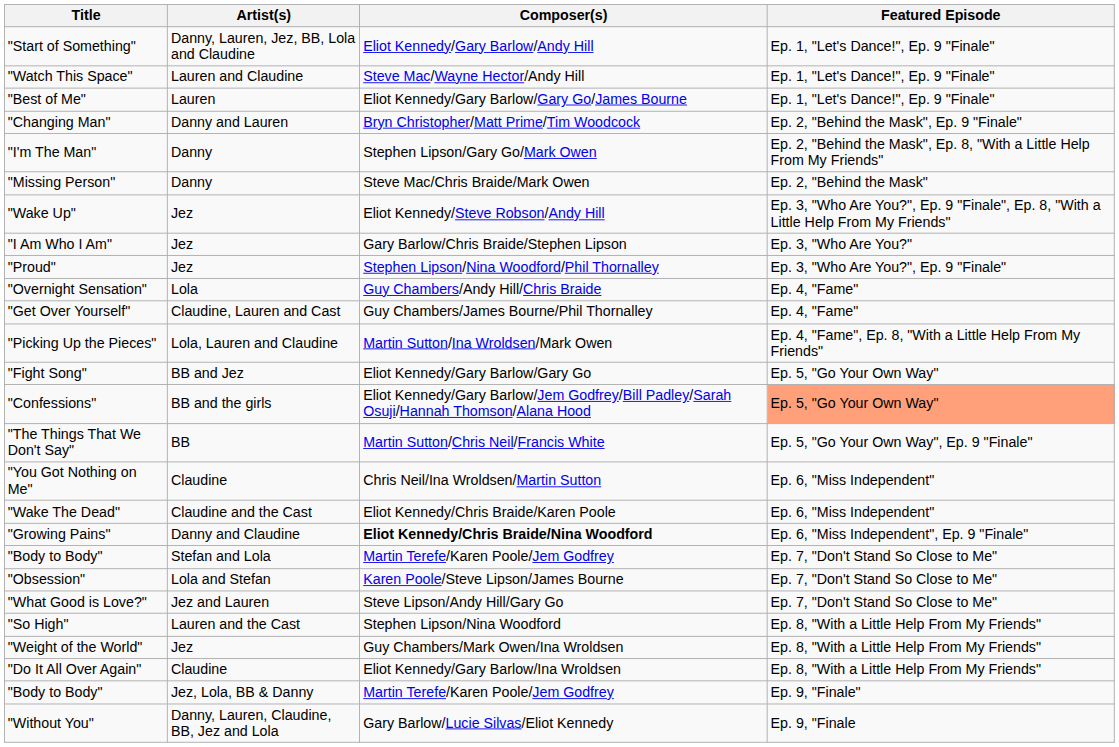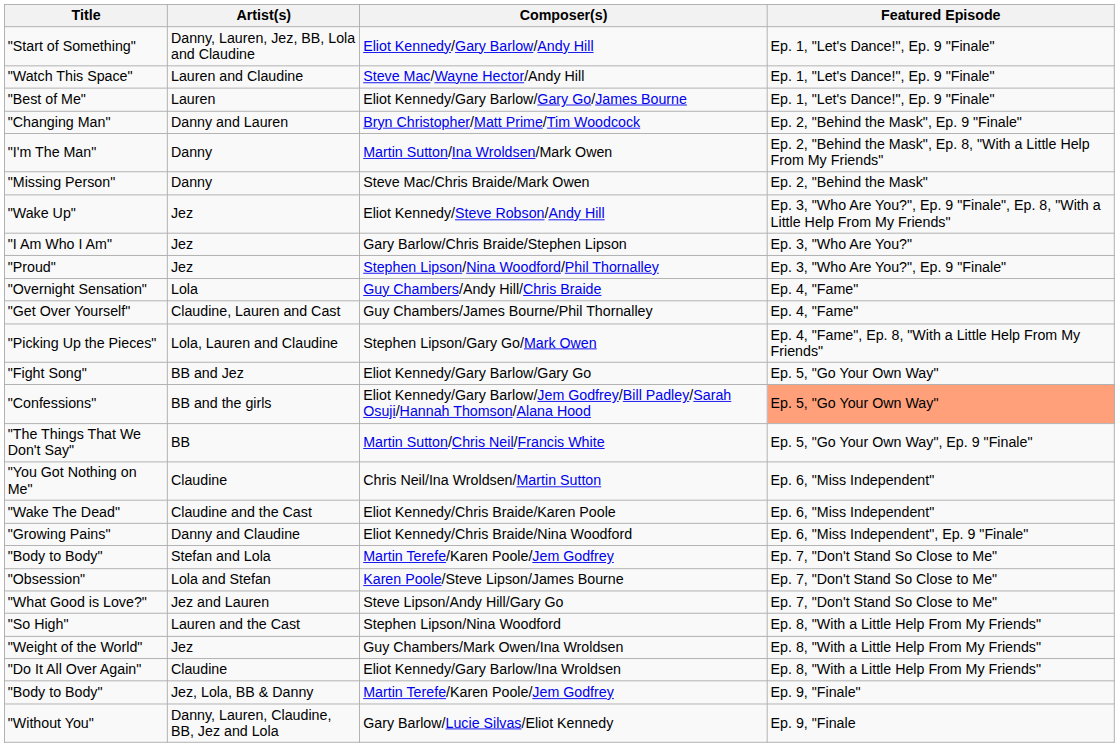 <table class="wikitable">
 <tr>
 <th>Title</th>
 <th>Artist(s)</th>
 <th>Composer(s)</th>
 <th>Featured Episode</th>
 </tr>
 <tr>
 <td>"Start of Something"</td>
 <td>Danny, Lauren, Jez, BB, Lola and Claudine</td>
 <td><a href='#'>Eliot Kennedy</a>/<a href='#'>Gary Barlow</a>/<a href='#'>Andy Hill</a></td>
 <td>Ep. 1, "Let's Dance!", Ep. 9 "Finale"</td>
 </tr>
 <tr>
 <td>"Watch This Space"</td>
 <td>Lauren and Claudine</td>
 <td><a href='#'>Steve Mac</a>/<a href='#'>Wayne Hector</a>/Andy Hill</td>
 <td>Ep. 1, "Let's Dance!", Ep. 9 "Finale"</td>
 </tr>
 <tr>
 <td>"Best of Me"</td>
 <td>Lauren</td>
 <td>Eliot Kennedy/Gary Barlow/<a href='#'>Gary Go</a>/<a href='#'>James Bourne</a></td>
 <td>Ep. 1, "Let's Dance!", Ep. 9 "Finale"</td>
 </tr>
 <tr>
 <td>"Changing Man"</td>
 <td>Danny and Lauren</td>
 <td><a href='#'>Bryn Christopher</a>/<a href='#'>Matt Prime</a>/<a href='#'>Tim Woodcock</a></td>
 <td>Ep. 2, "Behind the Mask", Ep. 9 "Finale"</td>
 </tr>
 <tr>
 <td>"I'm The Man"</td>
 <td>Danny</td>
-<td>Stephen Lipson/Gary Go/<a href='#'>Mark Owen</a></td>
+<td><a href='#'>Martin Sutton</a>/<a href='#'>Ina Wroldsen</a>/Mark Owen</td>
 <td>Ep. 2, "Behind the Mask", Ep. 8, "With a Little Help From My Friends"</td>
 </tr>
 <tr>
 <td>"Missing Person"</td>
 <td>Danny</td>
 <td>Steve Mac/Chris Braide/Mark Owen</td>
 <td>Ep. 2, "Behind the Mask"</td>
 </tr>
 <tr>
 <td>"Wake Up"</td>
 <td>Jez</td>
 <td>Eliot Kennedy/<a href='#'>Steve Robson</a>/<a href='#'>Andy Hill</a></td>
 <td>Ep. 3, "Who Are You?", Ep. 9 "Finale", Ep. 8, "With a Little Help From My Friends"</td>
 </tr>
 <tr>
 <td>"I Am Who I Am"</td>
 <td>Jez</td>
 <td>Gary Barlow/Chris Braide/Stephen Lipson</td>
 <td>Ep. 3, "Who Are You?"</td>
 </tr>
 <tr>
 <td>"Proud"</td>
 <td>Jez</td>
 <td><a href='#'>Stephen Lipson</a>/<a href='#'>Nina Woodford</a>/<a href='#'>Phil Thornalley</a></td>
 <td>Ep. 3, "Who Are You?", Ep. 9 "Finale"</td>
 </tr>
 <tr>
 <td>"Overnight Sensation"</td>
 <td>Lola</td>
 <td><a href='#'>Guy Chambers</a>/Andy Hill/<a href='#'>Chris Braide</a></td>
 <td>Ep. 4, "Fame"</td>
 </tr>
 <tr>
 <td>"Get Over Yourself"</td>
 <td>Claudine, Lauren and Cast</td>
 <td>Guy Chambers/James Bourne/Phil Thornalley</td>
 <td>Ep. 4, "Fame"</td>
 </tr>
 <tr>
 <td>"Picking Up the Pieces"</td>
 <td>Lola, Lauren and Claudine</td>
-<td><a href='#'>Martin Sutton</a>/<a href='#'>Ina Wroldsen</a>/Mark Owen</td>
+<td>Stephen Lipson/Gary Go/<a href='#'>Mark Owen</a></td>
 <td>Ep. 4, "Fame", Ep. 8, "With a Little Help From My Friends"</td>
 </tr>
 <tr>
 <td>"Fight Song"</td>
 <td>BB and Jez</td>
 <td>Eliot Kennedy/Gary Barlow/Gary Go</td>
 <td>Ep. 5, "Go Your Own Way"</td>
 </tr>
 <tr>
 <td>"Confessions"</td>
 <td>BB and the girls</td>
 <td>Eliot Kennedy/Gary Barlow/<a href='#'>Jem Godfrey</a>/<a href='#'>Bill Padley</a>/<a href='#'>Sarah Osuji</a>/<a href='#'>Hannah Thomson</a>/<a href='#'>Alana Hood</a></td>
 <td style="background: lightsalmon;">Ep. 5, "Go Your Own Way"</td>
 </tr>
 <tr>
 <td>"The Things That We Don't Say"</td>
 <td>BB</td>
 <td><a href='#'>Martin Sutton</a>/<a href='#'>Chris Neil</a>/<a href='#'>Francis White</a></td>
 <td>Ep. 5, "Go Your Own Way", Ep. 9 "Finale"</td>
 </tr>
 <tr>
 <td>"You Got Nothing on Me"</td>
 <td>Claudine</td>
 <td>Chris Neil/Ina Wroldsen/<a href='#'>Martin Sutton</a></td>
 <td>Ep. 6, "Miss Independent"</td>
 </tr>
 <tr>
 <td>"Wake The Dead"</td>
 <td>Claudine and the Cast</td>
 <td>Eliot Kennedy/Chris Braide/Karen Poole</td>
 <td>Ep. 6, "Miss Independent"</td>
 </tr>
 <tr>
 <td>"Growing Pains"</td>
 <td>Danny and Claudine</td>
-<td><strong>Eliot Kennedy/Chris Braide/Nina Woodford</strong></td>
+<td>Eliot Kennedy/Chris Braide/Nina Woodford</td>
 <td>Ep. 6, "Miss Independent", Ep. 9 "Finale"</td>
 </tr>
 <tr>
 <td>"Body to Body"</td>
 <td>Stefan and Lola</td>
 <td><a href='#'>Martin Terefe</a>/Karen Poole/<a href='#'>Jem Godfrey</a></td>
 <td>Ep. 7, "Don't Stand So Close to Me"</td>
 </tr>
 <tr>
 <td>"Obsession"</td>
 <td>Lola and Stefan</td>
 <td><a href='#'>Karen Poole</a>/Steve Lipson/James Bourne</td>
 <td>Ep. 7, "Don't Stand So Close to Me"</td>
 </tr>
 <tr>
 <td>"What Good is Love?"</td>
 <td>Jez and Lauren</td>
 <td>Steve Lipson/Andy Hill/Gary Go</td>
 <td>Ep. 7, "Don't Stand So Close to Me"</td>
 </tr>
 <tr>
 <td>"So High"</td>
 <td>Lauren and the Cast</td>
 <td>Stephen Lipson/Nina Woodford</td>
 <td>Ep. 8, "With a Little Help From My Friends"</td>
 </tr>
 <tr>
 <td>"Weight of the World"</td>
 <td>Jez</td>
 <td>Guy Chambers/Mark Owen/Ina Wroldsen</td>
 <td>Ep. 8, "With a Little Help From My Friends"</td>
 </tr>
 <tr>
 <td>"Do It All Over Again"</td>
 <td>Claudine</td>
 <td>Eliot Kennedy/Gary Barlow/Ina Wroldsen</td>
 <td>Ep. 8, "With a Little Help From My Friends"</td>
 </tr>
 <tr>
 <td>"Body to Body"</td>
 <td>Jez, Lola, BB & Danny</td>
 <td><a href='#'>Martin Terefe</a>/Karen Poole/<a href='#'>Jem Godfrey</a></td>
 <td>Ep. 9, "Finale"</td>
 </tr>
 <tr>
 <td>"Without You"</td>
 <td>Danny, Lauren, Claudine, BB, Jez and Lola</td>
 <td>Gary Barlow/<a href='#'>Lucie Silvas</a>/Eliot Kennedy</td>
 <td>Ep. 9, "Finale</td>
 </tr>
 </table>
